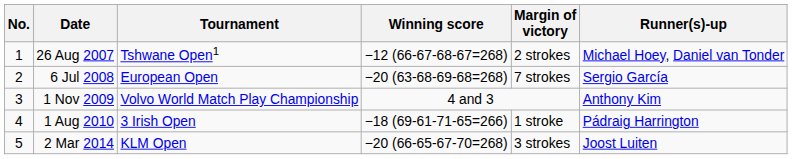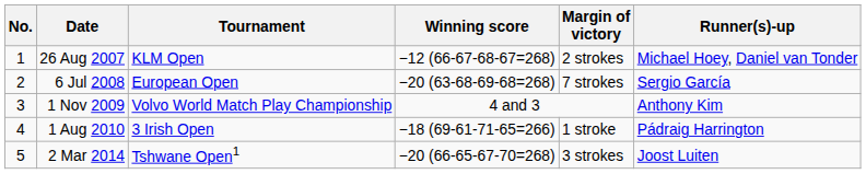 <table class="wikitable" style="font-size:95%;">
 <tr>
 <th>No.</th>
 <th>Date</th>
 <th>Tournament</th>
 <th>Winning score</th>
 <th>Margin of<br>victory</th>
 <th>Runner(s)-up</th>
 </tr>
 <tr>
 <td align=center>1</td>
 <td align=right>26 Aug <a href='#'>2007</a></td>
-<td><a href='#'>Tshwane Open</a><sup>1</sup></td>
+<td><a href='#'>KLM Open</a></td>
 <td>−12 (66-67-68-67=268)</td>
 <td>2 strokes</td>
 <td> <a href='#'>Michael Hoey</a>,  <a href='#'>Daniel van Tonder</a></td>
 </tr>
 <tr>
 <td align=center>2</td>
 <td align=right>6 Jul <a href='#'>2008</a></td>
 <td><a href='#'>European Open</a></td>
 <td>−20 (63-68-69-68=268)</td>
 <td>7 strokes</td>
 <td> <a href='#'>Sergio García</a></td>
 </tr>
 <tr>
 <td align=center>3</td>
 <td align=right>1 Nov <a href='#'>2009</a></td>
 <td><a href='#'>Volvo World Match Play Championship</a></td>
 <td colspan=2 align=center>4 and 3</td>
 <td> <a href='#'>Anthony Kim</a></td>
 </tr>
 <tr>
 <td align=center>4</td>
 <td align=right>1 Aug <a href='#'>2010</a></td>
 <td><a href='#'>3 Irish Open</a></td>
 <td>−18 (69-61-71-65=266)</td>
 <td>1 stroke</td>
 <td> <a href='#'>Pádraig Harrington</a></td>
 </tr>
 <tr>
 <td align=center>5</td>
 <td align=right>2 Mar <a href='#'>2014</a></td>
-<td><a href='#'>KLM Open</a></td>
+<td><a href='#'>Tshwane Open</a><sup>1</sup></td>
 <td>−20 (66-65-67-70=268)</td>
 <td>3 strokes</td>
 <td> <a href='#'>Joost Luiten</a></td>
 </tr>
 </table>
